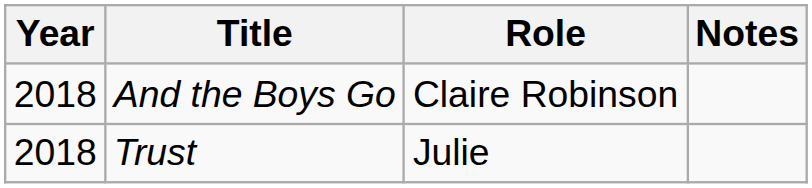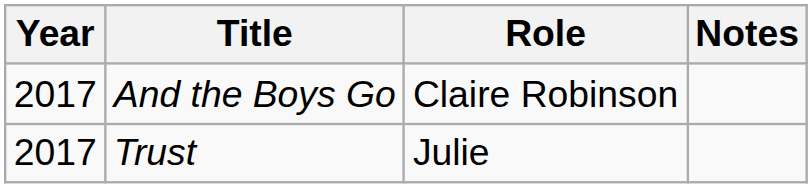 <table class="wikitable sortable">
 <tr>
 <th>Year</th>
 <th>Title</th>
 <th>Role</th>
 <th>Notes</th>
 </tr>
 <tr>
-<td>2018</td>
+<td>2017</td>
 <td><em>And the Boys Go</em></td>
 <td>Claire Robinson</td>
 <td></td>
 </tr>
 <tr>
-<td>2018</td>
+<td>2017</td>
 <td><em>Trust</em></td>
 <td>Julie</td>
 <td></td>
 </tr>
 </table>
